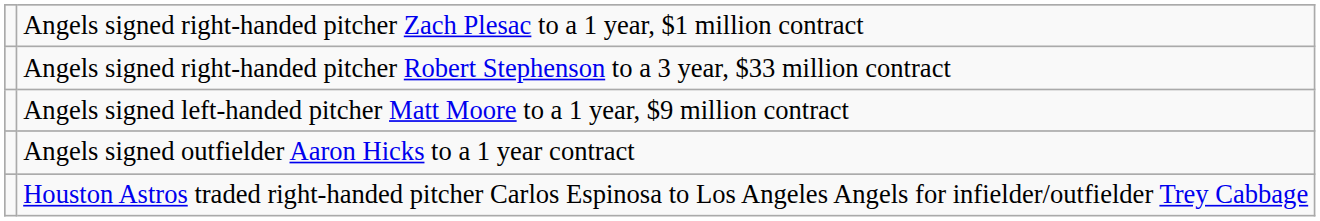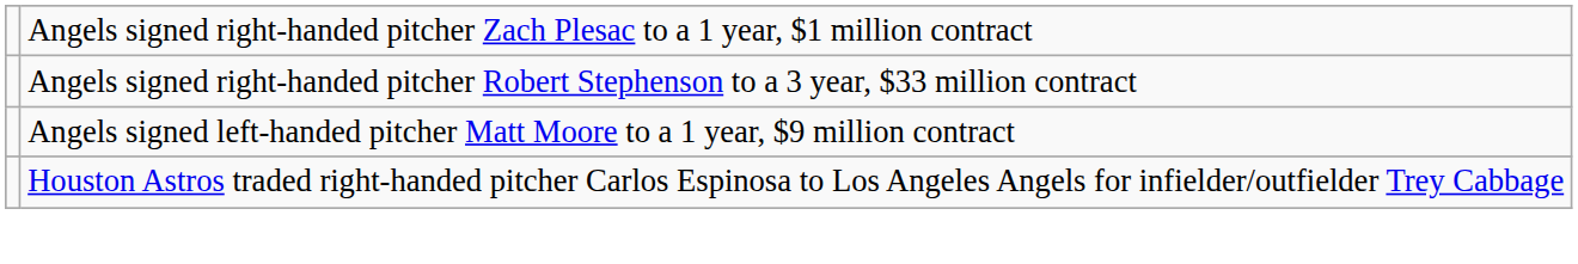 <table class="wikitable">
 <tr>
 <td></td>
 <td>Angels signed right-handed pitcher <a href='#'>Zach Plesac</a> to a 1 year, $1 million contract</td>
 </tr>
 <tr>
 <td></td>
 <td>Angels signed right-handed pitcher <a href='#'>Robert Stephenson</a> to a 3 year, $33 million contract</td>
 </tr>
 <tr>
 <td></td>
 <td>Angels signed left-handed pitcher <a href='#'>Matt Moore</a> to a 1 year, $9 million contract</td>
 </tr>
 <tr>
 <td></td>
-<td>Angels signed outfielder <a href='#'>Aaron Hicks</a> to a 1 year contract</td>
-</tr>
-<tr>
-<td></td>
 <td><a href='#'>Houston Astros</a> traded right-handed pitcher Carlos Espinosa to Los Angeles Angels for infielder/outfielder <a href='#'>Trey Cabbage</a></td>
 </tr>
 </table>
